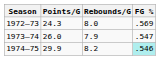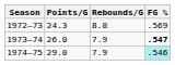 <table class="wikitable">
 <tr>
 <th>Season</th>
 <th>Points/G</th>
 <th>Rebounds/G</th>
 <th>FG %</th>
 </tr>
 <tr>
 <td>1972–73</td>
 <td>24.3</td>
 <td>8.0</td>
 <td>.569</td>
 </tr>
 <tr>
 <td>1973–74</td>
 <td>26.0</td>
 <td>7.9</td>
-<td>.547</td>
+<td><strong>.547</strong></td>
 </tr>
 <tr>
 <td>1974–75</td>
-<td>29.9</td>
-<td>8.2</td>
+<td>29.0</td>
+<td>7.9</td>
 <td style="background: paleturquoise;">.546</td>
 </tr>
 </table>
